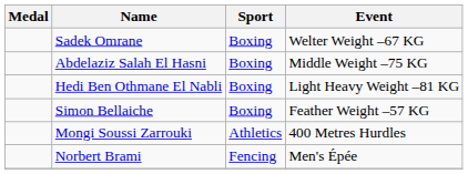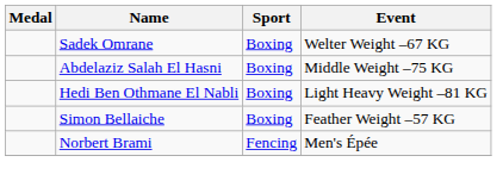 <table class="wikitable sortable">
 <tr>
 <th>Medal</th>
 <th>Name</th>
 <th>Sport</th>
 <th>Event</th>
 </tr>
 <tr>
 <td></td>
 <td><a href='#'>Sadek Omrane</a></td>
 <td><a href='#'>Boxing</a></td>
 <td>Welter Weight –67 KG</td>
 </tr>
 <tr>
 <td></td>
 <td><a href='#'>Abdelaziz Salah El Hasni</a></td>
 <td><a href='#'>Boxing</a></td>
 <td>Middle Weight –75 KG</td>
 </tr>
 <tr>
 <td></td>
 <td><a href='#'>Hedi Ben Othmane El Nabli</a></td>
 <td><a href='#'>Boxing</a></td>
 <td>Light Heavy Weight –81 KG</td>
 </tr>
 <tr>
 <td></td>
 <td><a href='#'>Simon Bellaiche</a></td>
 <td><a href='#'>Boxing</a></td>
 <td>Feather Weight –57 KG</td>
 </tr>
 <tr>
 <td></td>
-<td><a href='#'>Mongi Soussi Zarrouki</a></td>
-<td><a href='#'>Athletics</a></td>
-<td>400 Metres Hurdles</td>
-</tr>
-<tr>
-<td></td>
 <td><a href='#'>Norbert Brami</a></td>
 <td><a href='#'>Fencing</a></td>
 <td>Men's Épée</td>
 </tr>
 <tr>
 </tr>
 </table>
